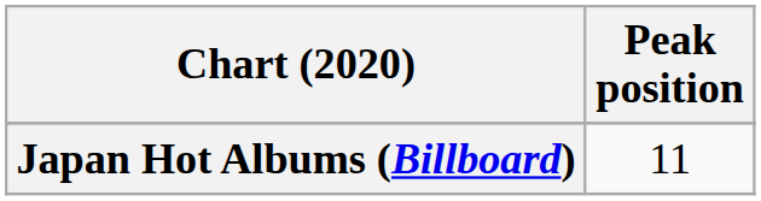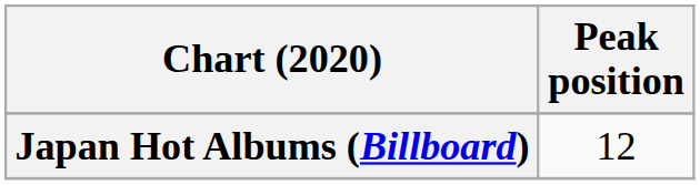 <table class="wikitable sortable plainrowheaders" style="text-align:center">
 <tr>
 <th scope="col">Chart (2020)</th>
 <th scope="col">Peak<br>position</th>
 </tr>
 <tr>
 </tr>
 <tr>
 </tr>
 <tr>
 </tr>
 <tr>
 </tr>
 <tr>
 </tr>
 <tr>
 </tr>
 <tr>
 </tr>
 <tr>
 </tr>
 <tr>
 </tr>
 <tr>
 </tr>
 <tr>
 </tr>
 <tr>
 <th scope="row">Japan Hot Albums (<em><a href='#'>Billboard</a></em>)</th>
-<td>11</td>
+<td>12</td>
 </tr>
 <tr>
 </tr>
 <tr>
 </tr>
 <tr>
 </tr>
 <tr>
 </tr>
 <tr>
 </tr>
 <tr>
 </tr>
 <tr>
 </tr>
 <tr>
 </tr>
 <tr>
 </tr>
 </table>
